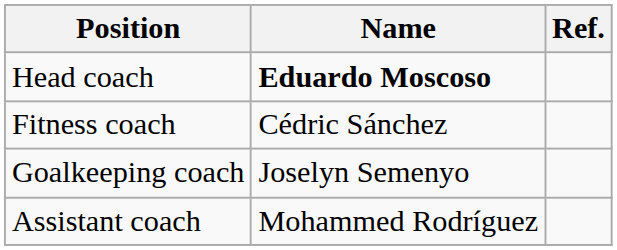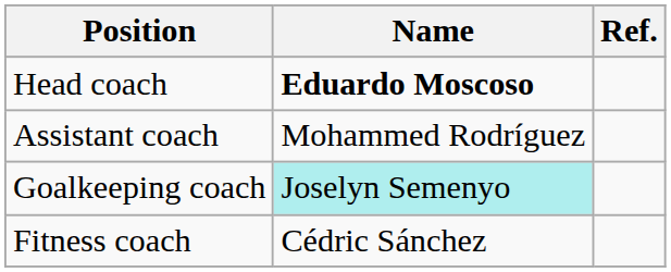 <table class="wikitable">
 <tr>
 <th>Position</th>
 <th>Name</th>
 <th>Ref.</th>
 </tr>
 <tr>
 <td>Head coach</td>
 <td><strong> Eduardo Moscoso</strong></td>
 <td></td>
 </tr>
 <tr>
+<td>Assistant coach</td>
+<td> Mohammed Rodríguez</td>
+<td></td>
+</tr>
+<tr>
+<td>Goalkeeping coach</td>
+<td style="background: paleturquoise;"> Joselyn Semenyo</td>
+<td></td>
+</tr>
+<tr>
 <td>Fitness coach</td>
 <td> Cédric Sánchez</td>
 <td></td>
 </tr>
-<tr>
-<td>Goalkeeping coach</td>
-<td> Joselyn Semenyo</td>
-<td></td>
-</tr>
-<tr>
-<td>Assistant coach</td>
-<td> Mohammed Rodríguez</td>
-<td></td>
-</tr>
 </table>
